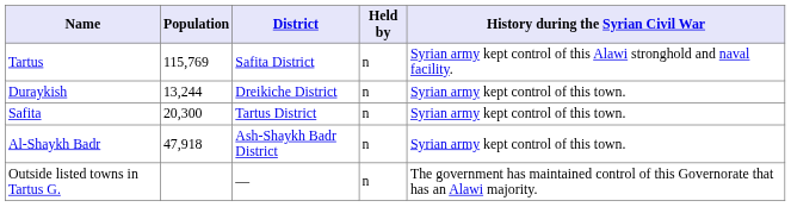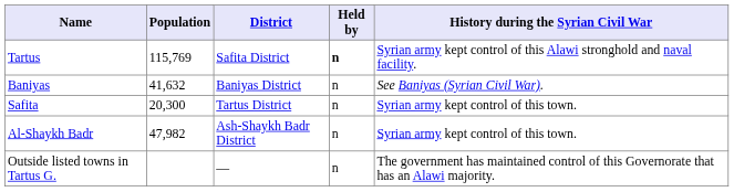 <table class="toccolours sortable" border="1" cellpadding="3" style="border-collapse:collapse">
 <tr style="background:lavender;">
 <th>Name</th>
 <th>Population</th>
 <th><a href='#'>District</a></th>
 <th>Held by</th>
 <th>History during the <a href='#'>Syrian Civil War</a></th>
 </tr>
 <tr>
 <td><a href='#'>Tartus</a></td>
 <td>115,769</td>
 <td><a href='#'>Safita District</a></td>
-<td><span>n</span></td>
+<td><strong><span>n</span></strong></td>
 <td><a href='#'>Syrian army</a> kept control of this <a href='#'>Alawi</a> stronghold and <a href='#'>naval facility</a>.</td>
 </tr>
 <tr>
-<td><a href='#'>Duraykish</a></td>
-<td>13,244</td>
-<td><a href='#'>Dreikiche District</a></td>
+<td><a href='#'>Baniyas</a></td>
+<td>41,632</td>
+<td><a href='#'>Baniyas District</a></td>
 <td><span>n</span></td>
-<td><a href='#'>Syrian army</a> kept control of this town.</td>
+<td><em>See <a href='#'>Baniyas (Syrian Civil War)</a>.</em></td>
 </tr>
 <tr>
 <td><a href='#'>Safita</a></td>
 <td>20,300</td>
 <td><a href='#'>Tartus District</a></td>
 <td><span>n</span></td>
 <td><a href='#'>Syrian army</a> kept control of this town.</td>
 </tr>
 <tr>
 <td><a href='#'>Al-Shaykh Badr</a></td>
-<td>47,918</td>
+<td>47,982</td>
 <td><a href='#'>Ash-Shaykh Badr District</a></td>
 <td><span>n</span></td>
 <td><a href='#'>Syrian army</a> kept control of this town.</td>
 </tr>
 <tr>
 <td>Outside listed towns in <a href='#'>Tartus G.</a></td>
 <td></td>
 <td>—</td>
 <td><span>n</span></td>
 <td>The government has maintained control of this Governorate that has an <a href='#'>Alawi</a> majority.</td>
 </tr>
 </table>
